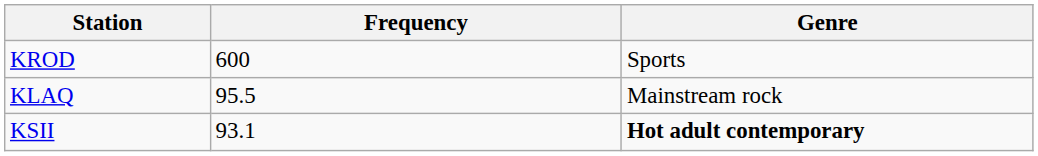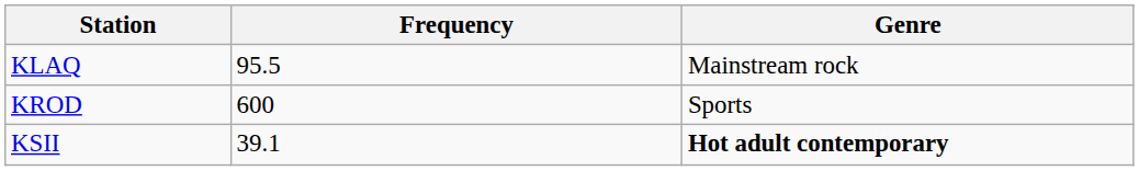 <table class="wikitable" style="width:45em;">
 <tr>
 <th style="width:20%">Station</th>
 <th style="width:40%">Frequency</th>
 <th style="width:40%">Genre</th>
 </tr>
 <tr>
+<td><a href='#'>KLAQ</a></td>
+<td>95.5</td>
+<td>Mainstream rock</td>
+</tr>
+<tr>
 <td><a href='#'>KROD</a></td>
 <td>600</td>
 <td>Sports</td>
 </tr>
 <tr>
-<td><a href='#'>KLAQ</a></td>
-<td>95.5</td>
-<td>Mainstream rock</td>
-</tr>
-<tr>
 <td><a href='#'>KSII</a></td>
-<td>93.1</td>
+<td>39.1</td>
 <td><strong>Hot adult contemporary</strong></td>
 </tr>
 </table>
